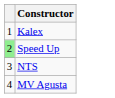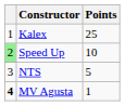 <table class="wikitable" style="font-size: 95%;">
 <tr>
 <th></th>
 <th>Constructor</th>
+<th>Points</th>
 </tr>
 <tr>
 <td align=center>1</td>
 <td> <a href='#'>Kalex</a></td>
+<td align=left>25</td>
 </tr>
 <tr>
 <td align=center style="background: lightgreen;">2</td>
 <td> <a href='#'>Speed Up</a></td>
+<td align=left>10</td>
 </tr>
 <tr>
 <td align=center>3</td>
 <td> <a href='#'>NTS</a></td>
+<td align=left>5</td>
 </tr>
 <tr>
-<td align=center>4</td>
+<td align=center><strong>4</strong></td>
 <td> <a href='#'>MV Agusta</a></td>
+<td align=left>1</td>
 </tr>
 </table>
